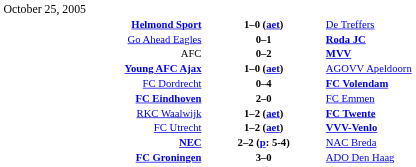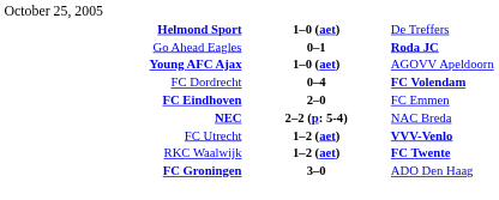 <table width=80% cellspacing=1>
 <tr>
 <th width=23%></th>
 <th width=14%></th>
 <th width=23%></th>
 </tr>
 <tr>
 <td>October 25, 2005</td>
 </tr>
 <tr style=font-size:90% valign="top" style="background:#ccffcc;">
 <td align=right><strong><a href='#'>Helmond Sport</a></strong></td>
 <td align=center><strong>1–0 (<a href='#'>aet</a>)</strong></td>
 <td><a href='#'>De Treffers</a></td>
 </tr>
 <tr style=font-size:90% valign="top" style="background:#F7F6A8;">
 <td align=right><a href='#'>Go Ahead Eagles</a></td>
 <td align=center><strong>0–1</strong></td>
 <td><strong><a href='#'>Roda JC</a></strong></td>
 </tr>
-<tr style=font-size:90% valign="top" style="background:#ccffcc;">
-<td align=right>AFC</td>
-<td align=center><strong>0–2</strong></td>
-<td><strong><a href='#'>MVV</a></strong></td>
-</tr>
 <tr style=font-size:90% valign="top" style="background:#F7F6A8;">
 <td align=right><strong><a href='#'>Young AFC Ajax</a></strong></td>
 <td align=center><strong>1–0 (<a href='#'>aet</a>)</strong></td>
 <td><a href='#'>AGOVV Apeldoorn</a></td>
 </tr>
 <tr style=font-size:90% valign="top" style="background:#ccffcc;">
 <td align=right><a href='#'>FC Dordrecht</a></td>
 <td align=center><strong>0–4</strong></td>
 <td><strong><a href='#'>FC Volendam</a></strong></td>
 </tr>
 <tr style=font-size:90% valign="top" style="background:#F7F6A8;">
 <td align=right><strong><a href='#'>FC Eindhoven</a></strong></td>
 <td align=center><strong>2–0</strong></td>
 <td><a href='#'>FC Emmen</a></td>
 </tr>
 <tr style=font-size:90% valign="top" style="background:#ccffcc;">
-<td align=right><a href='#'>RKC Waalwijk</a></td>
-<td align=center><strong>1–2 (<a href='#'>aet</a>)</strong></td>
-<td><strong><a href='#'>FC Twente</a></strong></td>
+<td align=right><strong><a href='#'>NEC</a></strong></td>
+<td align=center><strong>2–2 (<a href='#'>p</a>: 5-4)</strong></td>
+<td><a href='#'>NAC Breda</a></td>
 </tr>
 <tr style=font-size:90% valign="top" style="background:#F7F6A8;">
 <td align=right><a href='#'>FC Utrecht</a></td>
 <td align=center><strong>1–2 (<a href='#'>aet</a>)</strong></td>
 <td><strong><a href='#'>VVV-Venlo</a></strong></td>
 </tr>
 <tr style=font-size:90% valign="top" style="background:#ccffcc;">
-<td align=right><strong><a href='#'>NEC</a></strong></td>
-<td align=center><strong>2–2 (<a href='#'>p</a>: 5-4)</strong></td>
-<td><a href='#'>NAC Breda</a></td>
+<td align=right><a href='#'>RKC Waalwijk</a></td>
+<td align=center><strong>1–2 (<a href='#'>aet</a>)</strong></td>
+<td><strong><a href='#'>FC Twente</a></strong></td>
 </tr>
 <tr style=font-size:90% valign="top" style="background:#F7F6A8;">
 <td align=right><strong><a href='#'>FC Groningen</a></strong></td>
 <td align=center><strong>3–0</strong></td>
 <td><a href='#'>ADO Den Haag</a></td>
 </tr>
 </table>
